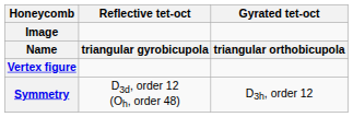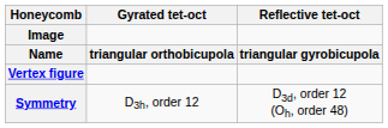 <table class=wikitable>
 <tr align=center>
 <th>Honeycomb</th>
+<th>Gyrated tet-oct</th>
 <th>Reflective tet-oct</th>
-<th>Gyrated tet-oct</th>
 </tr>
 <tr align=center>
 <th>Image</th>
 <td></td>
 <td></td>
 </tr>
 <tr align=center>
 <th>Name</th>
+<th>triangular orthobicupola</th>
 <th>triangular gyrobicupola</th>
-<th>triangular orthobicupola</th>
 </tr>
 <tr align=center>
 <th><a href='#'>Vertex figure</a></th>
 <td></td>
 <td></td>
 </tr>
 <tr align=center>
 <th><a href='#'>Symmetry</a></th>
+<td>D<sub>3h</sub>, order 12<br></td>
 <td>D<sub>3d</sub>, order 12<br>(O<sub>h</sub>, order 48)</td>
-<td>D<sub>3h</sub>, order 12<br></td>
 </tr>
 </table>
